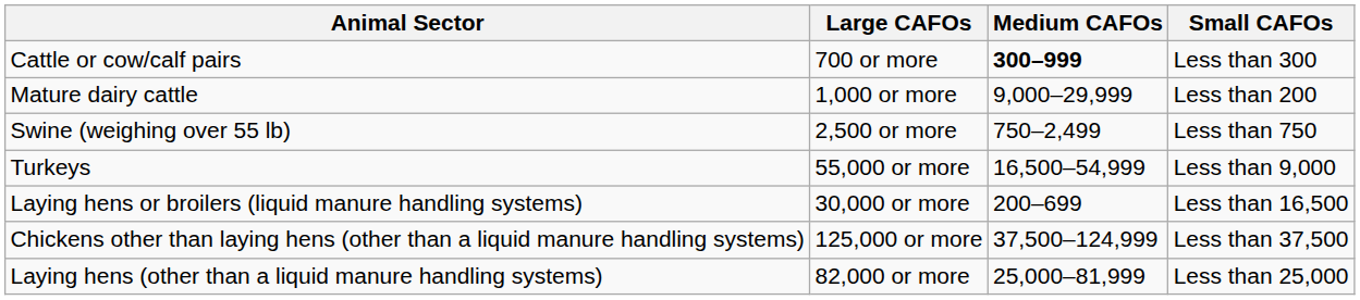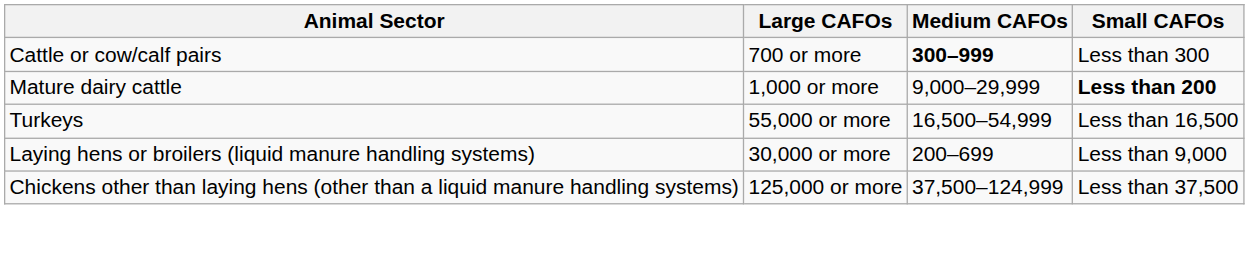 <table class="wikitable">
 <tr>
 <th>Animal Sector</th>
 <th>Large CAFOs</th>
 <th>Medium CAFOs</th>
 <th>Small CAFOs</th>
 </tr>
 <tr>
 <td>Cattle or cow/calf pairs</td>
 <td>700 or more</td>
 <td><strong>300–999</strong></td>
 <td>Less than 300</td>
 </tr>
 <tr>
 <td>Mature dairy cattle</td>
 <td>1,000 or more</td>
 <td>9,000–29,999</td>
-<td>Less than 200</td>
-</tr>
-<tr>
-<td>Swine (weighing over 55 lb)</td>
-<td>2,500 or more</td>
-<td>750–2,499</td>
-<td>Less than 750</td>
+<td><strong>Less than 200</strong></td>
 </tr>
 <tr>
 <td>Turkeys</td>
 <td>55,000 or more</td>
 <td>16,500–54,999</td>
-<td>Less than 9,000</td>
+<td>Less than 16,500</td>
 </tr>
 <tr>
 <td>Laying hens or broilers (liquid manure handling systems)</td>
 <td>30,000 or more</td>
 <td>200–699</td>
-<td>Less than 16,500</td>
+<td>Less than 9,000</td>
 </tr>
 <tr>
 <td>Chickens other than laying hens (other than a liquid manure handling systems)</td>
 <td>125,000 or more</td>
 <td>37,500–124,999</td>
 <td>Less than 37,500</td>
 </tr>
-<tr>
-<td>Laying hens (other than a liquid manure handling systems)</td>
-<td>82,000 or more</td>
-<td>25,000–81,999</td>
-<td>Less than 25,000</td>
-</tr>
 </table>
